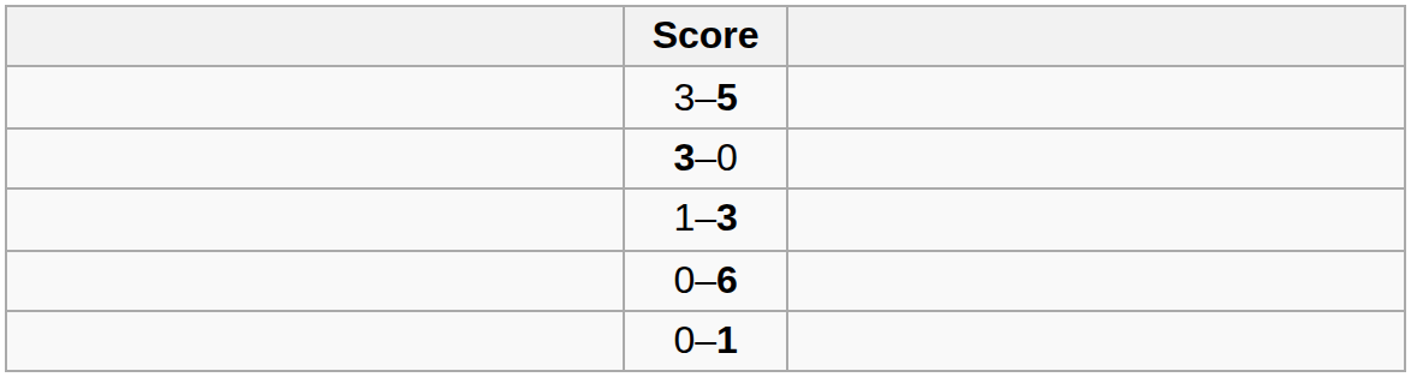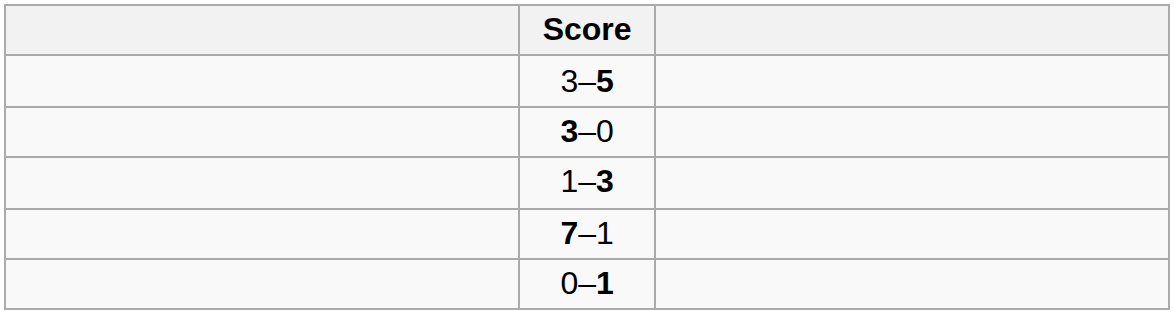 <table class="wikitable" style="text-align: center; font-size:100% ">
 <tr>
 <th align="right" width="250"></th>
 <th width="60">Score</th>
 <th align="left" width="250"></th>
 </tr>
 <tr>
 <td align=left></td>
 <td align=center>3–<strong>5</strong></td>
 <td align=left><strong></strong></td>
 </tr>
 <tr>
 <td align=left><strong></strong></td>
 <td align=center><strong>3</strong>–0</td>
 <td align=left></td>
 </tr>
 <tr>
 <td align=left></td>
 <td align=center>1–<strong>3</strong></td>
 <td align=left><strong></strong></td>
 </tr>
 <tr>
+<td align=left><strong></strong></td>
+<td align=center><strong>7</strong>–1</td>
 <td align=left></td>
-<td align=center>0–<strong>6</strong></td>
-<td align=left><strong></strong></td>
 </tr>
 <tr>
 <td align=left></td>
 <td align=center>0–<strong>1</strong></td>
 <td align=left><strong></strong></td>
 </tr>
 </table>
